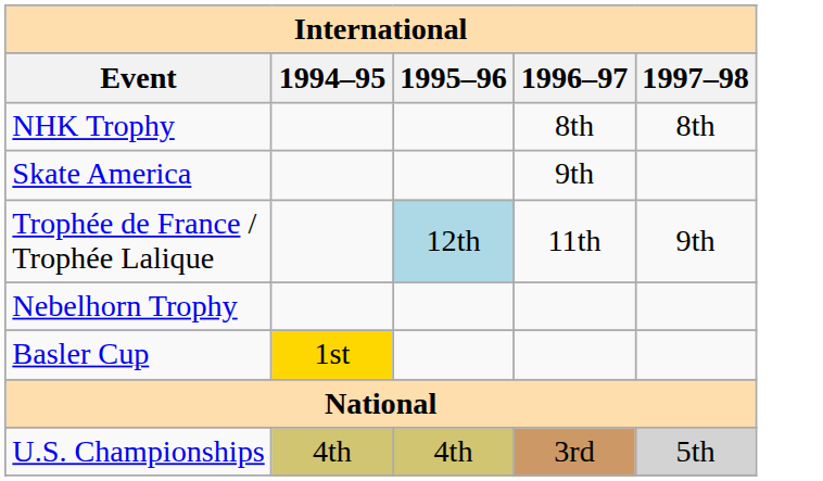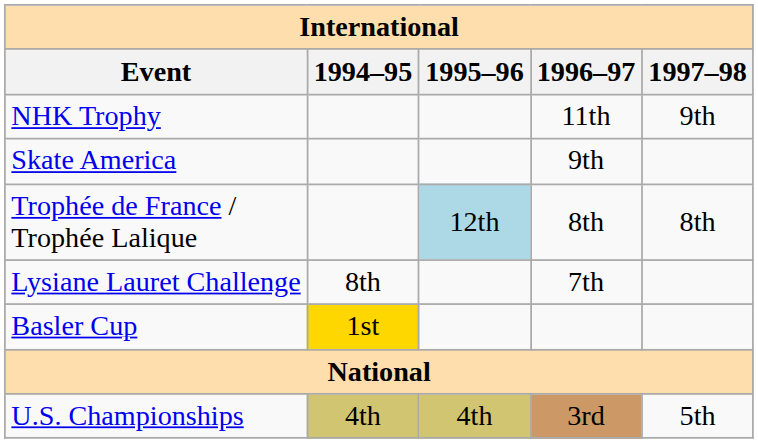 <table class="wikitable" style="text-align:center">
 <tr>
 <th style="background-color: #ffdead; " colspan=5 align=center>International</th>
 </tr>
 <tr>
 <th>Event</th>
 <th>1994–95</th>
 <th>1995–96</th>
 <th>1996–97</th>
 <th>1997–98</th>
 </tr>
 <tr>
 <td align=left> <a href='#'>NHK Trophy</a></td>
 <td></td>
 <td></td>
-<td>8th</td>
-<td>8th</td>
+<td>11th</td>
+<td>9th</td>
 </tr>
 <tr>
 <td align=left> <a href='#'>Skate America</a></td>
 <td></td>
 <td></td>
 <td>9th</td>
 <td></td>
 </tr>
 <tr>
 <td align=left> <a href='#'>Trophée de France</a> /<br>Trophée Lalique</td>
 <td></td>
 <td style="background: lightblue;">12th</td>
-<td>11th</td>
-<td>9th</td>
+<td>8th</td>
+<td>8th</td>
 </tr>
 <tr>
-<td align=left><a href='#'>Nebelhorn Trophy</a></td>
+<td align=left><a href='#'>Lysiane Lauret Challenge</a></td>
+<td>8th</td>
 <td></td>
-<td></td>
-<td></td>
+<td>7th</td>
 <td></td>
 </tr>
 <tr>
 <td align=left><a href='#'>Basler Cup</a></td>
 <td bgcolor=gold>1st</td>
 <td></td>
 <td></td>
 <td></td>
 </tr>
 <tr>
 <th style="background-color: #ffdead; " colspan=5 align=center>National</th>
 </tr>
 <tr>
 <td align=left><a href='#'>U.S. Championships</a></td>
 <td bgcolor=d1c571>4th</td>
 <td bgcolor=d1c571>4th</td>
 <td bgcolor=cc9966>3rd</td>
-<td style="background: lightgrey;">5th</td>
+<td>5th</td>
 </tr>
 </table>
